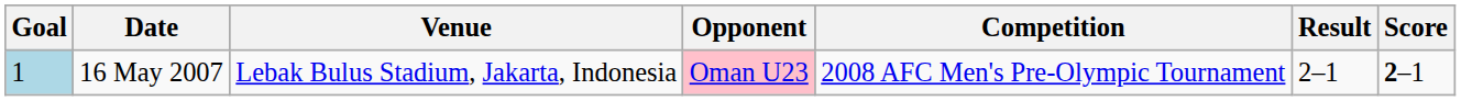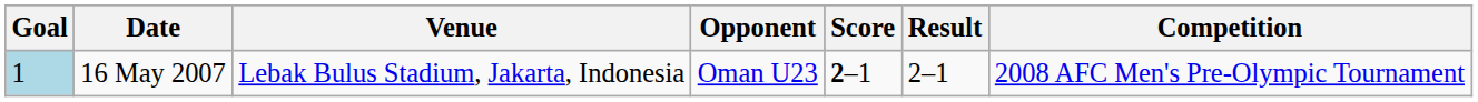 <table class="wikitable" style="font-size:90%">
 <tr>
 <th>Goal</th>
 <th>Date</th>
 <th>Venue</th>
 <th>Opponent</th>
+<th>Score</th>
+<th>Result</th>
 <th>Competition</th>
-<th>Result</th>
-<th>Score</th>
 </tr>
 <tr>
 <td style="background: lightblue;">1</td>
 <td>16 May 2007</td>
 <td><a href='#'>Lebak Bulus Stadium</a>, <a href='#'>Jakarta</a>, Indonesia</td>
-<td style="background: pink;"> <a href='#'>Oman U23</a></td>
+<td> <a href='#'>Oman U23</a></td>
+<td><strong>2</strong>–1</td>
+<td>2–1</td>
 <td><a href='#'>2008 AFC Men's Pre-Olympic Tournament</a></td>
-<td>2–1</td>
-<td><strong>2</strong>–1</td>
 </tr>
 </table>
